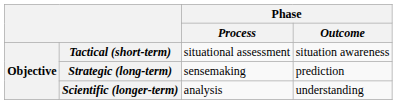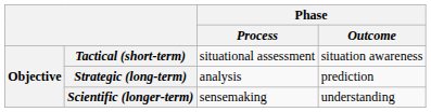 <table class="wikitable">
 <tr>
 <th rowspan="2" colspan="2"></th>
 <th colspan="2">Phase</th>
 </tr>
 <tr>
 <th><em>Process</em></th>
 <th><em>Outcome</em></th>
 </tr>
 <tr>
 <th rowspan="3">Objective</th>
 <th><em>Tactical (short-term)</em></th>
 <td>situational assessment</td>
 <td>situation awareness</td>
 </tr>
 <tr>
 <th><em>Strategic (long-term)</em></th>
-<td>sensemaking</td>
+<td>analysis</td>
 <td>prediction</td>
 </tr>
 <tr>
 <th><em>Scientific (longer-term)</em></th>
-<td>analysis</td>
+<td>sensemaking</td>
 <td>understanding</td>
 </tr>
 </table>
